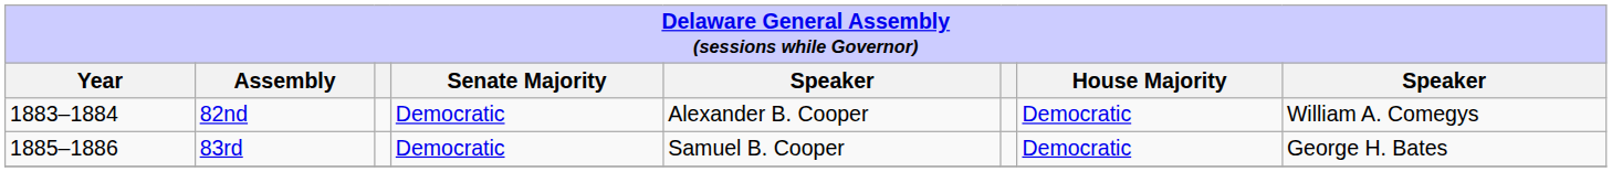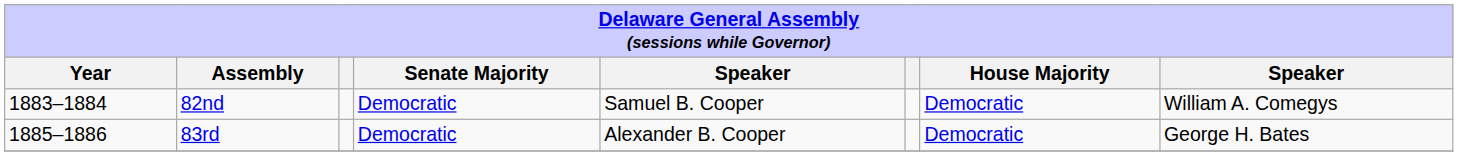 <table class=wikitable style="width: 94%" style="text-align: center;" align="center">
 <tr bgcolor=#cccccc>
 <th colspan=12 style="background: #ccccff;"><strong><a href='#'>Delaware General Assembly</a></strong> <br> <small> <em>(sessions while Governor)</em></small></th>
 </tr>
 <tr>
 <th><strong>Year</strong></th>
 <th><strong>Assembly</strong></th>
 <th></th>
 <th><strong>Senate Majority</strong></th>
 <th><strong>Speaker</strong></th>
 <th></th>
 <th><strong>House Majority</strong></th>
 <th><strong>Speaker</strong></th>
 </tr>
 <tr>
 <td>1883–1884</td>
 <td><a href='#'>82nd</a></td>
 <td></td>
 <td><a href='#'>Democratic</a></td>
-<td>Alexander B. Cooper</td>
+<td>Samuel B. Cooper</td>
 <td></td>
 <td><a href='#'>Democratic</a></td>
 <td>William A. Comegys</td>
 </tr>
 <tr>
 <td>1885–1886</td>
 <td><a href='#'>83rd</a></td>
 <td></td>
 <td><a href='#'>Democratic</a></td>
-<td>Samuel B. Cooper</td>
+<td>Alexander B. Cooper</td>
 <td></td>
 <td><a href='#'>Democratic</a></td>
 <td>George H. Bates</td>
 </tr>
 <tr>
 </tr>
 </table>
